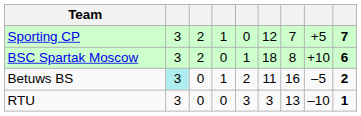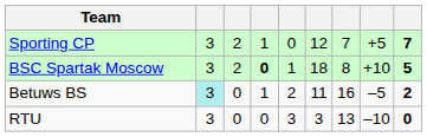 <table class="wikitable" style="text-align: center;">
 <tr>
 <th width="185">Team</th>
 <th width="20"></th>
 <th width="20"></th>
 <th width="20"></th>
 <th width="20"></th>
 <th width="20"></th>
 <th width="20"></th>
 <th width="25"></th>
 <th width="20"></th>
 </tr>
 <tr bgcolor=#ccffcc>
 <td align=left> <a href='#'>Sporting CP</a></td>
 <td>3</td>
 <td>2</td>
 <td>1</td>
 <td>0</td>
 <td>12</td>
 <td>7</td>
 <td>+5</td>
 <td><strong>7</strong></td>
 </tr>
 <tr bgcolor=#ccffcc>
 <td align=left> <a href='#'>BSC Spartak Moscow</a></td>
 <td>3</td>
 <td>2</td>
-<td>0</td>
+<td><strong>0</strong></td>
 <td>1</td>
 <td>18</td>
 <td>8</td>
 <td>+10</td>
-<td><strong>6</strong></td>
+<td><strong>5</strong></td>
 </tr>
 <tr>
 <td align=left> Betuws BS</td>
 <td style="background: paleturquoise;">3</td>
 <td>0</td>
 <td>1</td>
 <td>2</td>
 <td>11</td>
 <td>16</td>
 <td>–5</td>
 <td><strong>2</strong></td>
 </tr>
 <tr>
 <td align=left> RTU</td>
 <td>3</td>
 <td>0</td>
 <td>0</td>
 <td>3</td>
 <td>3</td>
 <td>13</td>
 <td>–10</td>
-<td><strong>1</strong></td>
+<td><strong>0</strong></td>
 </tr>
 </table>
